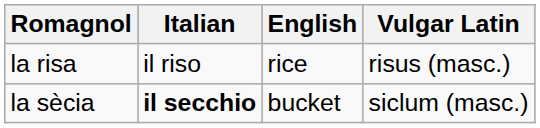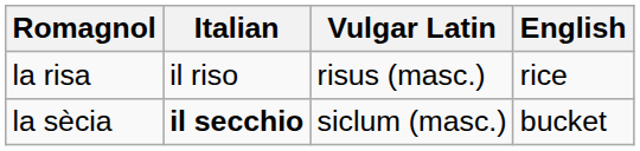 <table class="wikitable">
 <tr>
 <th>Romagnol</th>
 <th>Italian</th>
+<th>Vulgar Latin</th>
 <th>English</th>
-<th>Vulgar Latin</th>
 </tr>
 <tr>
 <td>la risa</td>
 <td>il riso</td>
+<td>risus (masc.)</td>
 <td>rice</td>
-<td>risus (masc.)</td>
 </tr>
 <tr>
 <td>la sècia</td>
 <td><strong>il secchio</strong></td>
+<td>siclum (masc.)</td>
 <td>bucket</td>
-<td>siclum (masc.)</td>
 </tr>
 </table>
